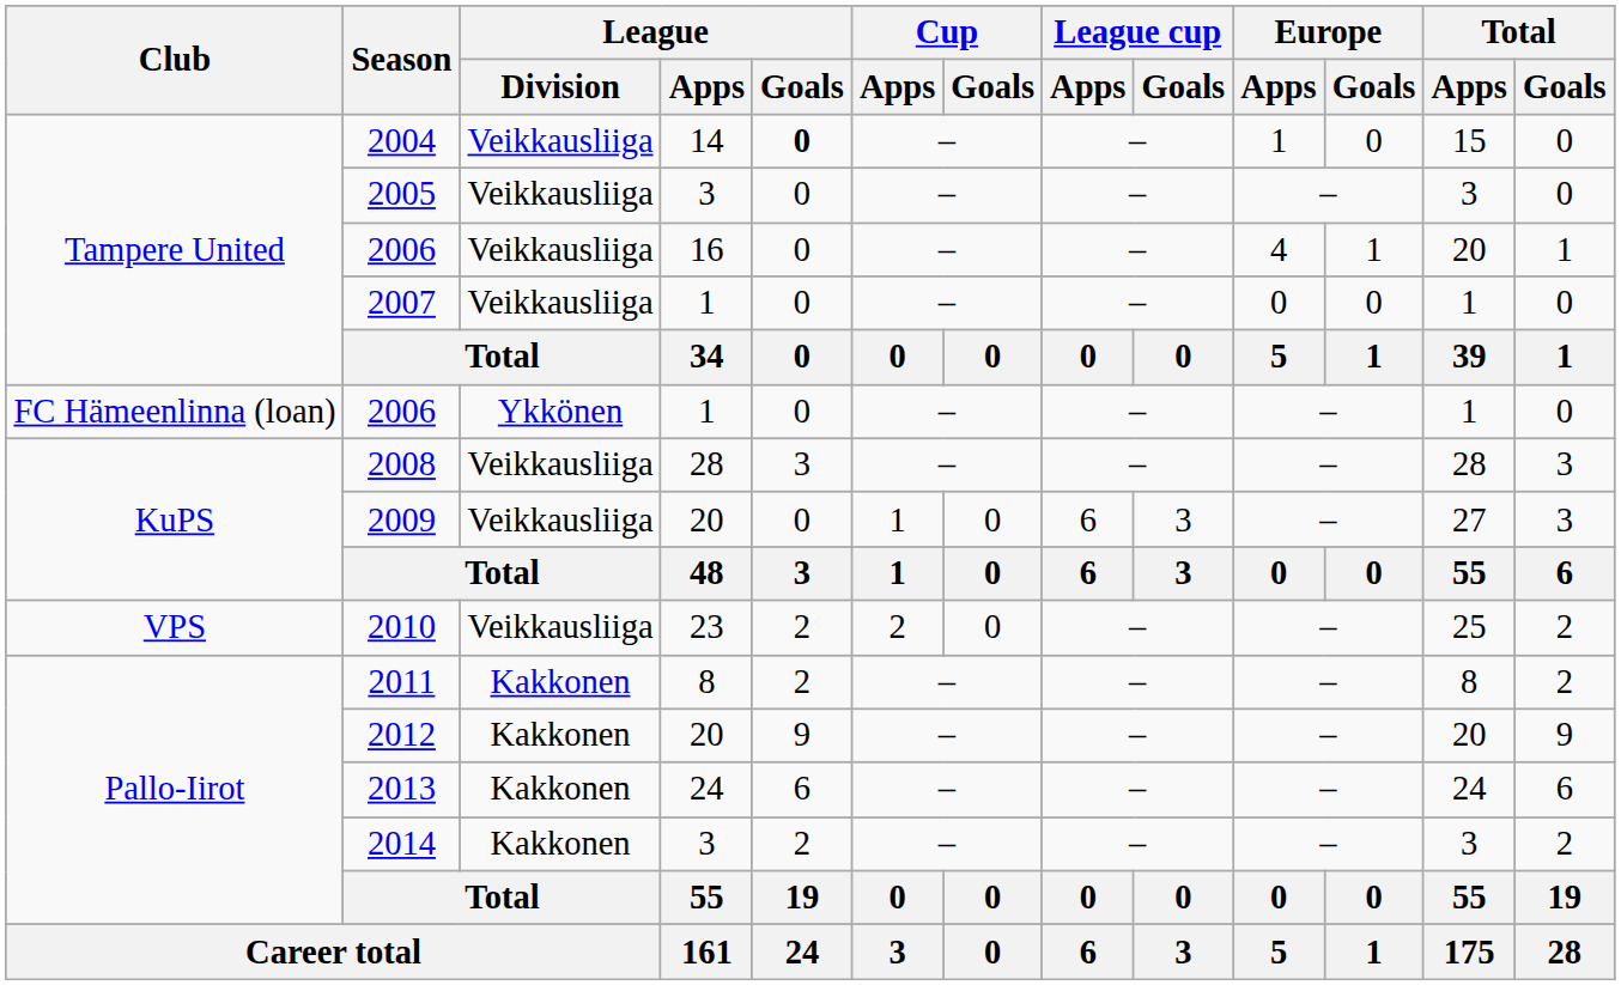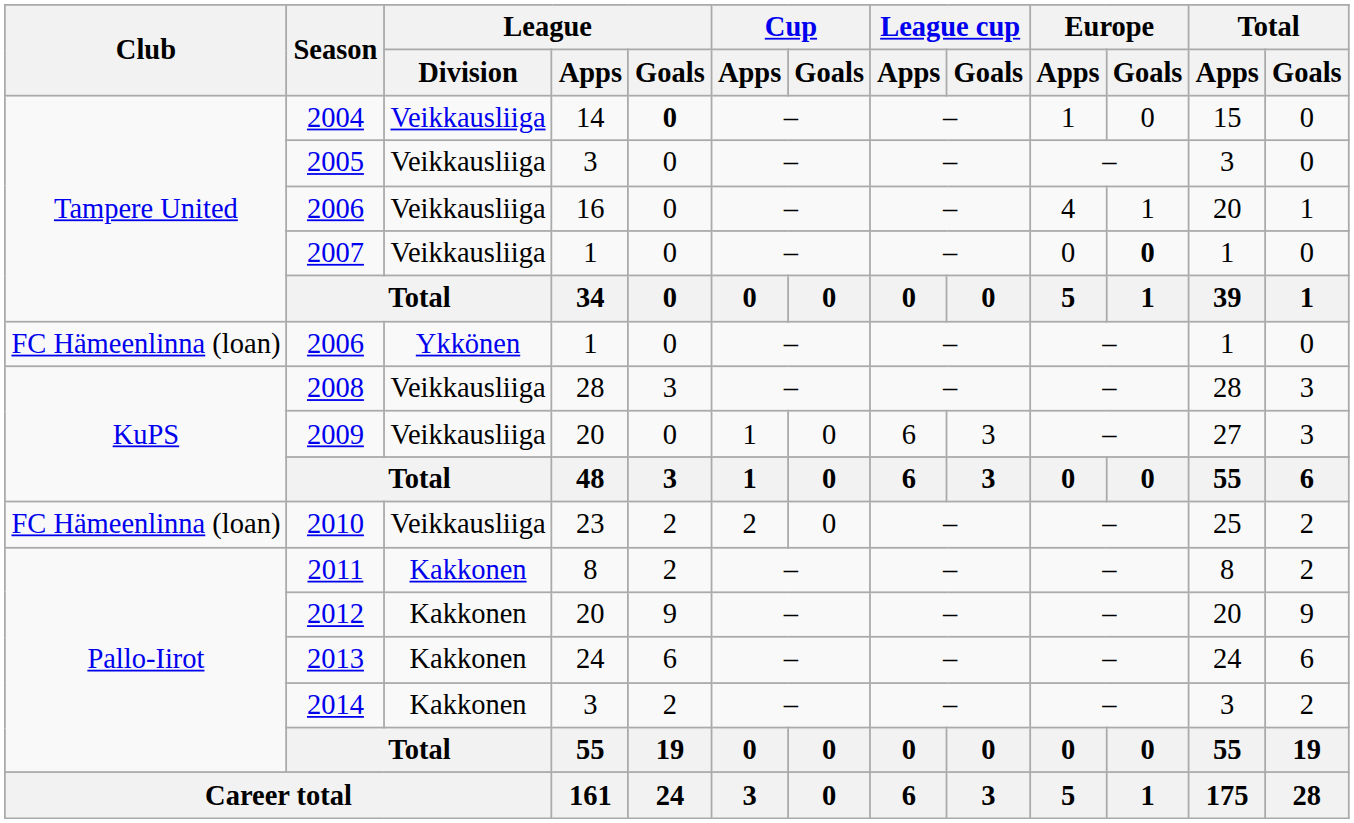 <table class="wikitable" style="text-align:center">
 <tr>
 <th rowspan="2">Club</th>
 <th rowspan="2">Season</th>
 <th colspan="3">League</th>
 <th colspan="2"><a href='#'>Cup</a></th>
 <th colspan="2"><a href='#'>League cup</a></th>
 <th colspan="2">Europe</th>
 <th colspan="2">Total</th>
 </tr>
 <tr>
 <th>Division</th>
 <th>Apps</th>
 <th>Goals</th>
 <th>Apps</th>
 <th>Goals</th>
 <th>Apps</th>
 <th>Goals</th>
 <th>Apps</th>
 <th>Goals</th>
 <th>Apps</th>
 <th>Goals</th>
 </tr>
 <tr>
 <td rowspan="5"><a href='#'>Tampere United</a></td>
 <td><a href='#'>2004</a></td>
 <td><a href='#'>Veikkausliiga</a></td>
 <td>14</td>
 <td><strong>0</strong></td>
 <td colspan=2>–</td>
 <td colspan=2>–</td>
 <td>1</td>
 <td>0</td>
 <td>15</td>
 <td>0</td>
 </tr>
 <tr>
 <td><a href='#'>2005</a></td>
 <td>Veikkausliiga</td>
 <td>3</td>
 <td>0</td>
 <td colspan=2>–</td>
 <td colspan=2>–</td>
 <td colspan=2>–</td>
 <td>3</td>
 <td>0</td>
 </tr>
 <tr>
 <td><a href='#'>2006</a></td>
 <td>Veikkausliiga</td>
 <td>16</td>
 <td>0</td>
 <td colspan=2>–</td>
 <td colspan=2>–</td>
 <td>4</td>
 <td>1</td>
 <td>20</td>
 <td>1</td>
 </tr>
 <tr>
 <td><a href='#'>2007</a></td>
 <td>Veikkausliiga</td>
 <td>1</td>
 <td>0</td>
 <td colspan=2>–</td>
 <td colspan=2>–</td>
 <td>0</td>
-<td>0</td>
+<td><strong>0</strong></td>
 <td>1</td>
 <td>0</td>
 </tr>
 <tr>
 <th colspan=2>Total</th>
 <th>34</th>
 <th>0</th>
 <th>0</th>
 <th>0</th>
 <th>0</th>
 <th>0</th>
 <th>5</th>
 <th>1</th>
 <th>39</th>
 <th>1</th>
 </tr>
 <tr>
 <td><a href='#'>FC Hämeenlinna</a> (loan)</td>
 <td><a href='#'>2006</a></td>
 <td><a href='#'>Ykkönen</a></td>
 <td>1</td>
 <td>0</td>
 <td colspan=2>–</td>
 <td colspan=2>–</td>
 <td colspan=2>–</td>
 <td>1</td>
 <td>0</td>
 </tr>
 <tr>
 <td rowspan=3><a href='#'>KuPS</a></td>
 <td><a href='#'>2008</a></td>
 <td>Veikkausliiga</td>
 <td>28</td>
 <td>3</td>
 <td colspan=2>–</td>
 <td colspan=2>–</td>
 <td colspan=2>–</td>
 <td>28</td>
 <td>3</td>
 </tr>
 <tr>
 <td><a href='#'>2009</a></td>
 <td>Veikkausliiga</td>
 <td>20</td>
 <td>0</td>
 <td>1</td>
 <td>0</td>
 <td>6</td>
 <td>3</td>
 <td colspan=2>–</td>
 <td>27</td>
 <td>3</td>
 </tr>
 <tr>
 <th colspan=2>Total</th>
 <th>48</th>
 <th>3</th>
 <th>1</th>
 <th>0</th>
 <th>6</th>
 <th>3</th>
 <th>0</th>
 <th>0</th>
 <th>55</th>
 <th>6</th>
 </tr>
 <tr>
-<td><a href='#'>VPS</a></td>
+<td><a href='#'>FC Hämeenlinna</a> (loan)</td>
 <td><a href='#'>2010</a></td>
 <td>Veikkausliiga</td>
 <td>23</td>
 <td>2</td>
 <td>2</td>
 <td>0</td>
 <td colspan=2>–</td>
 <td colspan=2>–</td>
 <td>25</td>
 <td>2</td>
 </tr>
 <tr>
 <td rowspan=5><a href='#'>Pallo-Iirot</a></td>
 <td><a href='#'>2011</a></td>
 <td><a href='#'>Kakkonen</a></td>
 <td>8</td>
 <td>2</td>
 <td colspan=2>–</td>
 <td colspan=2>–</td>
 <td colspan=2>–</td>
 <td>8</td>
 <td>2</td>
 </tr>
 <tr>
 <td><a href='#'>2012</a></td>
 <td>Kakkonen</td>
 <td>20</td>
 <td>9</td>
 <td colspan=2>–</td>
 <td colspan=2>–</td>
 <td colspan=2>–</td>
 <td>20</td>
 <td>9</td>
 </tr>
 <tr>
 <td><a href='#'>2013</a></td>
 <td>Kakkonen</td>
 <td>24</td>
 <td>6</td>
 <td colspan=2>–</td>
 <td colspan=2>–</td>
 <td colspan=2>–</td>
 <td>24</td>
 <td>6</td>
 </tr>
 <tr>
 <td><a href='#'>2014</a></td>
 <td>Kakkonen</td>
 <td>3</td>
 <td>2</td>
 <td colspan=2>–</td>
 <td colspan=2>–</td>
 <td colspan=2>–</td>
 <td>3</td>
 <td>2</td>
 </tr>
 <tr>
 <th colspan=2>Total</th>
 <th>55</th>
 <th>19</th>
 <th>0</th>
 <th>0</th>
 <th>0</th>
 <th>0</th>
 <th>0</th>
 <th>0</th>
 <th>55</th>
 <th>19</th>
 </tr>
 <tr>
 <th colspan="3">Career total</th>
 <th>161</th>
 <th>24</th>
 <th>3</th>
 <th>0</th>
 <th>6</th>
 <th>3</th>
 <th>5</th>
 <th>1</th>
 <th>175</th>
 <th>28</th>
 </tr>
 </table>
